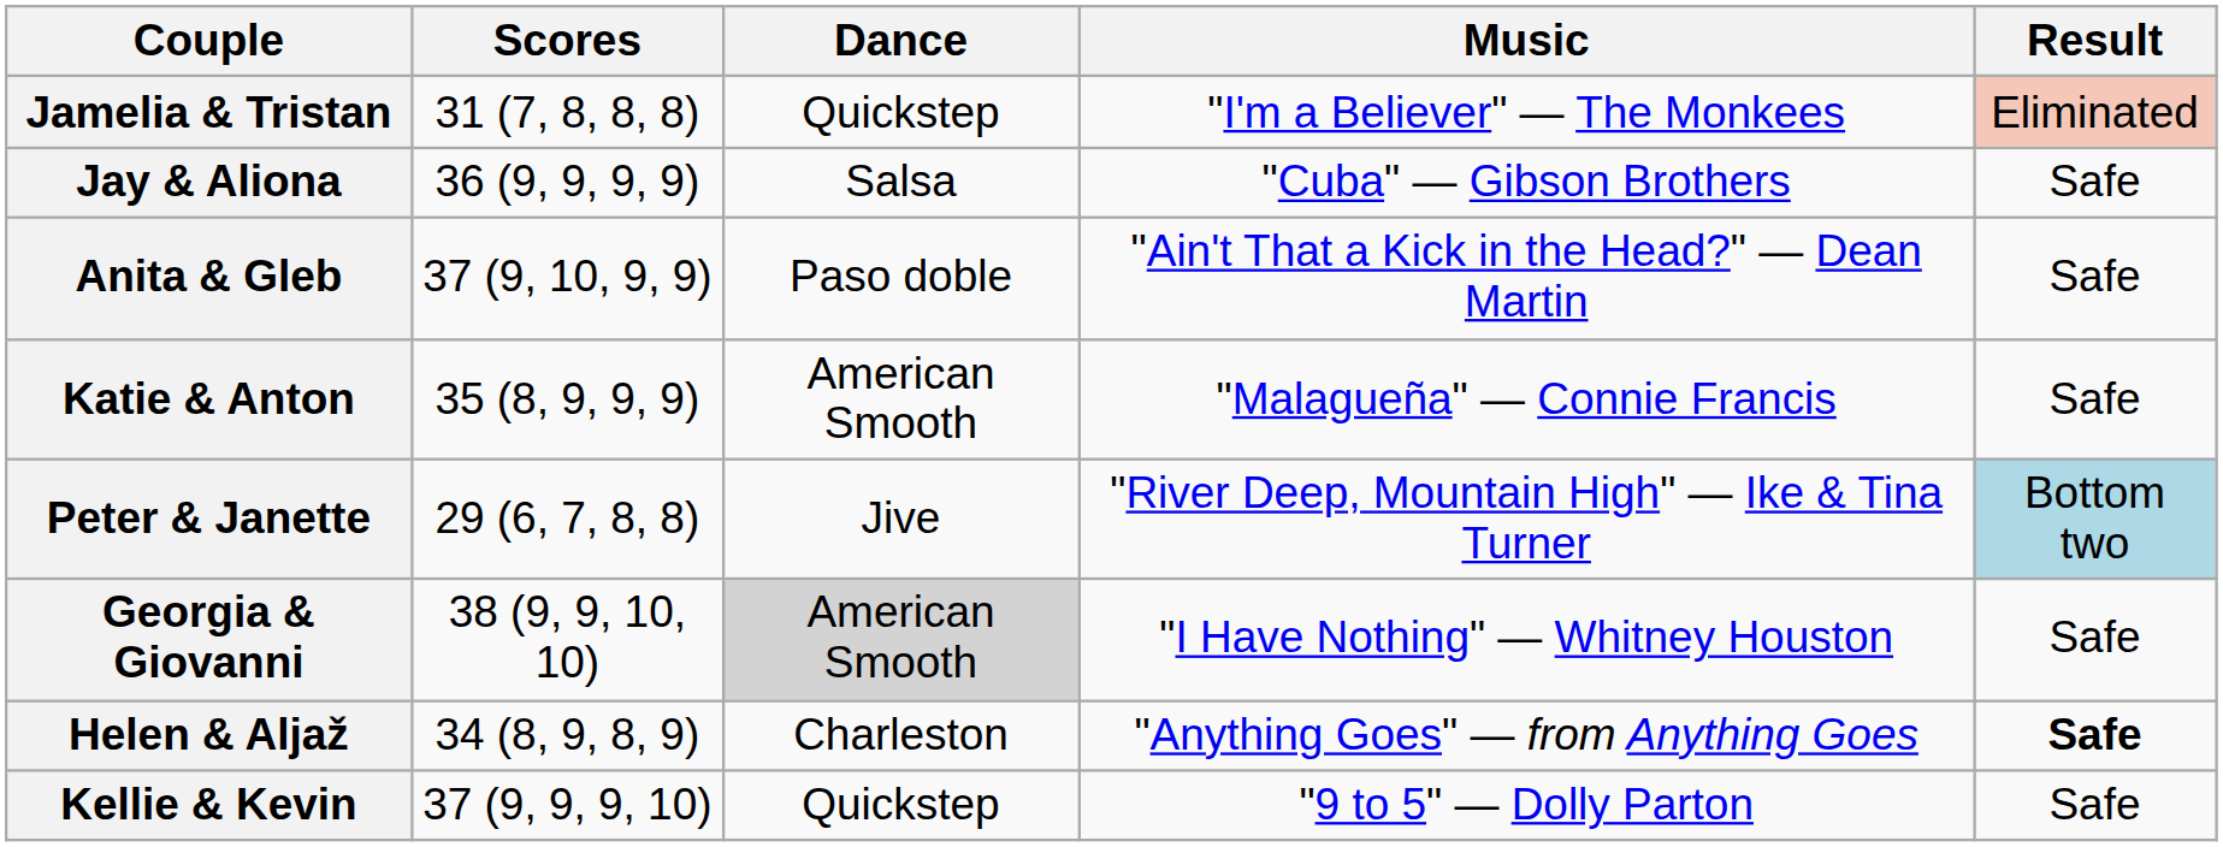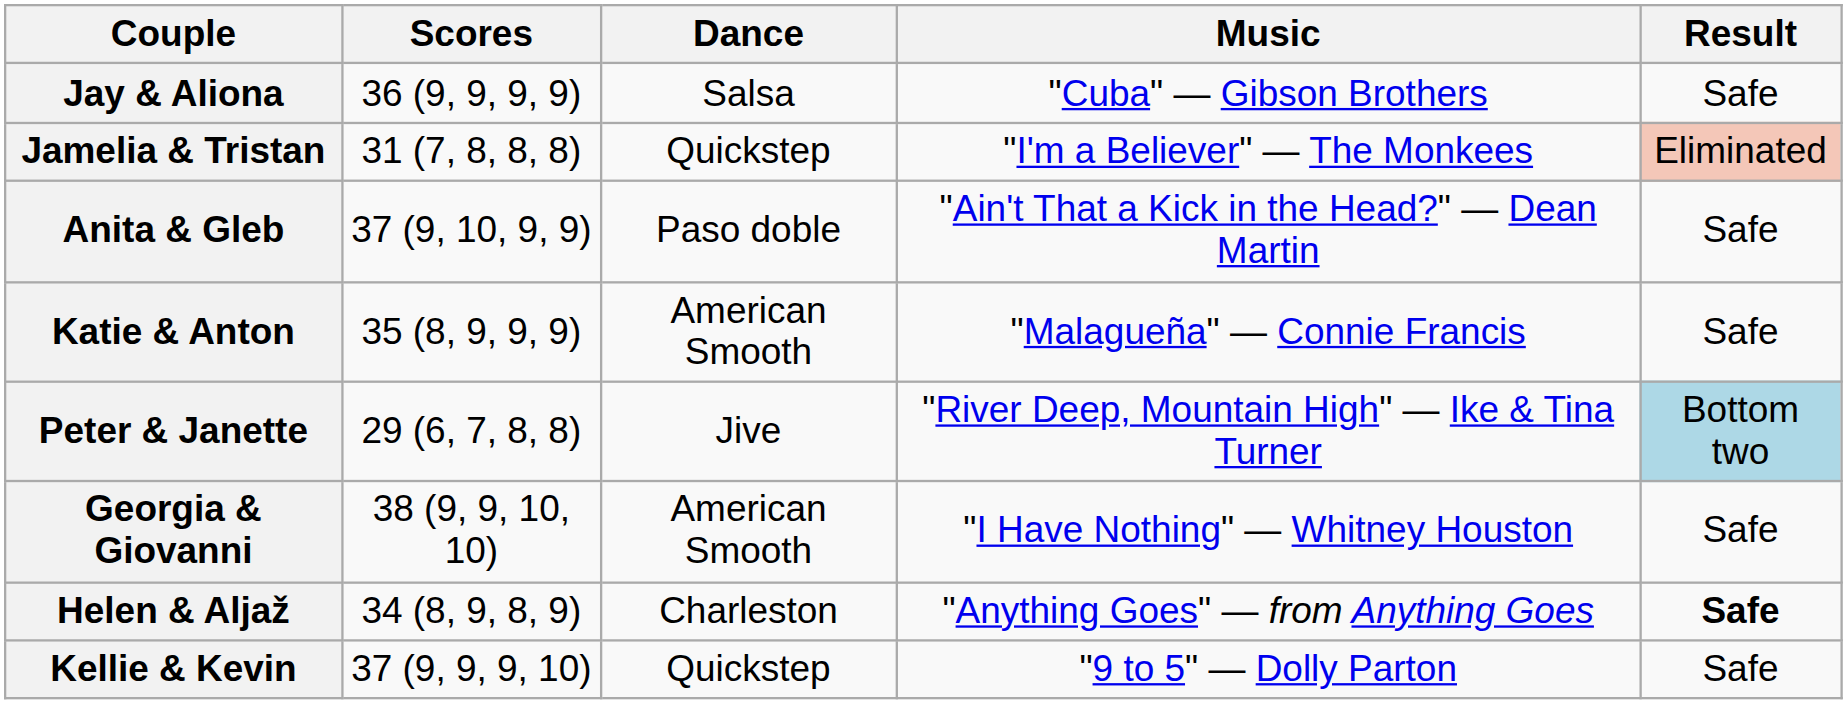 <table class="wikitable sortable" style="text-align:center; width:90%">
 <tr>
 <th scope="col">Couple</th>
 <th scope="col">Scores</th>
 <th scope="col" class="unsortable">Dance</th>
 <th scope="col" class="unsortable">Music</th>
 <th scope="col" class="unsortable">Result</th>
 </tr>
 <tr>
+<th scope="row">Jay & Aliona</th>
+<td>36 (9, 9, 9, 9)</td>
+<td>Salsa</td>
+<td>"<a href='#'>Cuba</a>" — <a href='#'>Gibson Brothers</a></td>
+<td>Safe</td>
+</tr>
+<tr>
 <th scope="row">Jamelia & Tristan</th>
 <td>31 (7, 8, 8, 8)</td>
 <td>Quickstep</td>
 <td>"<a href='#'>I'm a Believer</a>" — <a href='#'>The Monkees</a></td>
 <td bgcolor="f4c7b8">Eliminated</td>
-</tr>
-<tr>
-<th scope="row">Jay & Aliona</th>
-<td>36 (9, 9, 9, 9)</td>
-<td>Salsa</td>
-<td>"<a href='#'>Cuba</a>" — <a href='#'>Gibson Brothers</a></td>
-<td>Safe</td>
 </tr>
 <tr>
 <th scope="row">Anita & Gleb</th>
 <td>37 (9, 10, 9, 9)</td>
 <td>Paso doble</td>
 <td>"<a href='#'>Ain't That a Kick in the Head?</a>" — <a href='#'>Dean Martin</a></td>
 <td>Safe</td>
 </tr>
 <tr>
 <th scope="row">Katie & Anton</th>
 <td>35 (8, 9, 9, 9)</td>
 <td>American Smooth</td>
 <td>"<a href='#'>Malagueña</a>" — <a href='#'>Connie Francis</a></td>
 <td>Safe</td>
 </tr>
 <tr>
 <th scope="row">Peter & Janette</th>
 <td>29 (6, 7, 8, 8)</td>
 <td>Jive</td>
 <td>"<a href='#'>River Deep, Mountain High</a>" — <a href='#'>Ike & Tina Turner</a></td>
 <td bgcolor="lightblue">Bottom two</td>
 </tr>
 <tr>
 <th scope="row">Georgia & Giovanni</th>
 <td>38 (9, 9, 10, 10)</td>
-<td style="background: lightgrey;">American Smooth</td>
+<td>American Smooth</td>
 <td>"<a href='#'>I Have Nothing</a>" — <a href='#'>Whitney Houston</a></td>
 <td>Safe</td>
 </tr>
 <tr>
 <th scope="row">Helen & Aljaž</th>
 <td>34 (8, 9, 8, 9)</td>
 <td>Charleston</td>
 <td>"<a href='#'>Anything Goes</a>" — <em>from <a href='#'>Anything Goes</a></em></td>
 <td><strong>Safe</strong></td>
 </tr>
 <tr>
 <th scope="row">Kellie & Kevin</th>
 <td>37 (9, 9, 9, 10)</td>
 <td>Quickstep</td>
 <td>"<a href='#'>9 to 5</a>" — <a href='#'>Dolly Parton</a></td>
 <td>Safe</td>
 </tr>
 </table>
